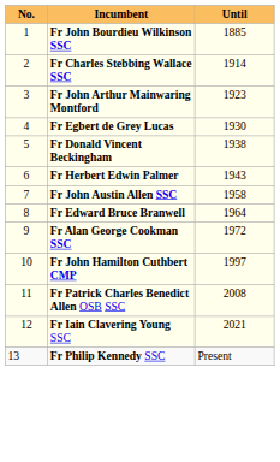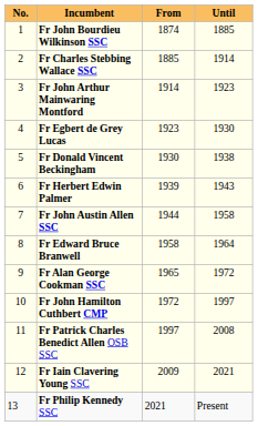 <table class="wikitable" style="width:60%">
 <tr align=left>
 <th style="background-color:#FABE60" width="5%">No.</th>
 <th style="background-color:#FABE60" width="20%">Incumbent</th>
+<th style="background-color:#FABE60" width="10%">From</th>
 <th style="background-color:#FABE60" width="10%">Until</th>
 </tr>
 <tr valign=top bgcolor="#ffffec">
 <td align=center>1</td>
 <td><strong>Fr John Bourdieu Wilkinson <a href='#'>SSC</a></strong></td>
+<td align=center>1874</td>
 <td align=center>1885</td>
 </tr>
 <tr valign=top bgcolor="#ffffec">
 <td align=center>2</td>
 <td><strong>Fr Charles Stebbing Wallace <a href='#'>SSC</a></strong></td>
+<td align=center>1885</td>
 <td align=center>1914</td>
 </tr>
 <tr valign=top bgcolor="#ffffec">
 <td align=center>3</td>
 <td><strong>Fr John Arthur Mainwaring Montford</strong></td>
+<td align=center>1914</td>
 <td align=center>1923</td>
 </tr>
 <tr valign=top bgcolor="#ffffec">
 <td align=center>4</td>
 <td><strong>Fr Egbert de Grey Lucas</strong></td>
+<td align=center>1923</td>
 <td align=center>1930</td>
 </tr>
 <tr valign=top bgcolor="#ffffec">
 <td align=center>5</td>
 <td><strong>Fr Donald Vincent Beckingham</strong></td>
+<td align=center>1930</td>
 <td align=center>1938</td>
 </tr>
 <tr valign=top bgcolor="#ffffec">
 <td align=center>6</td>
 <td><strong>Fr Herbert Edwin Palmer</strong></td>
+<td align=center>1939</td>
 <td align=center>1943</td>
 </tr>
 <tr valign=top bgcolor="#ffffec">
 <td align=center>7</td>
 <td><strong>Fr John Austin Allen <a href='#'>SSC</a></strong></td>
+<td align=center>1944</td>
 <td align=center>1958</td>
 </tr>
 <tr valign=top bgcolor="#ffffec">
 <td align=center>8</td>
 <td><strong>Fr Edward Bruce Branwell</strong></td>
+<td align=center>1958</td>
 <td align=center>1964</td>
 </tr>
 <tr valign=top bgcolor="#ffffec">
 <td align=center>9</td>
 <td><strong>Fr Alan George Cookman <a href='#'>SSC</a></strong></td>
+<td align=center>1965</td>
 <td align=center>1972</td>
 </tr>
 <tr valign=top bgcolor="#ffffec">
 <td align=center>10</td>
 <td><strong>Fr John Hamilton Cuthbert <a href='#'>CMP</a></strong></td>
+<td align=center>1972</td>
 <td align=center>1997</td>
 </tr>
 <tr valign=top bgcolor="#ffffec">
 <td align=center>11</td>
 <td><strong>Fr Patrick Charles Benedict Allen</strong> <a href='#'>OSB</a> <a href='#'>SSC</a></td>
+<td align=center>1997</td>
 <td align=center>2008</td>
 </tr>
 <tr valign=top bgcolor="#ffffec">
 <td align=center>12</td>
 <td><strong>Fr Iain Clavering Young</strong> <a href='#'>SSC</a></td>
+<td align=center>2009</td>
 <td align=center>2021</td>
 </tr>
 <tr>
 <td>13</td>
 <td><strong>Fr Philip Kennedy</strong> <a href='#'>SSC</a></td>
+<td>2021</td>
 <td>Present</td>
 </tr>
 </table>
